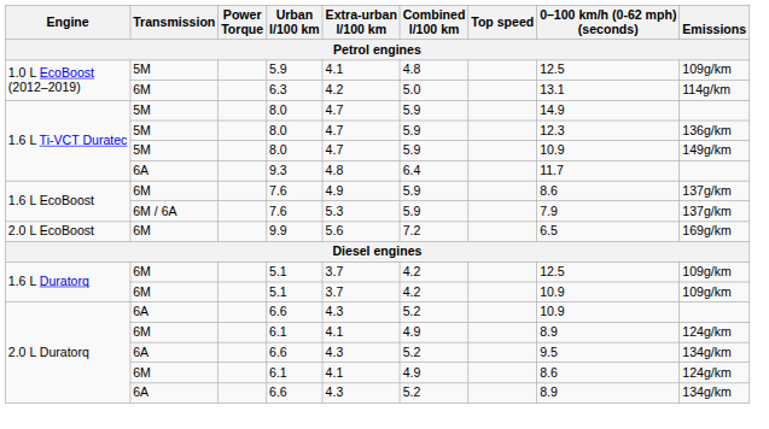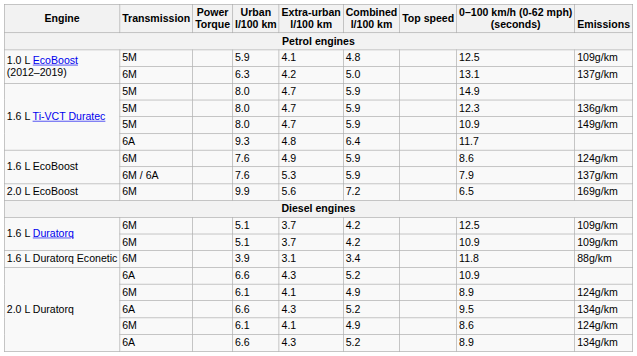 <table class="wikitable">
 <tr>
 <th>Engine</th>
 <th>Transmission</th>
 <th>Power<br>Torque</th>
 <th>Urban<br>l/100 km</th>
 <th>Extra-urban<br>l/100 km</th>
 <th>Combined<br>l/100 km</th>
 <th>Top speed</th>
 <th>0–100 km/h (0-62 mph)<br>(seconds)</th>
 <th><br>Emissions</th>
 </tr>
 <tr>
 <th colspan="9">Petrol engines</th>
 </tr>
 <tr>
 <td rowspan="2">1.0 L <a href='#'>EcoBoost</a><br>(2012–2019)</td>
 <td>5M</td>
 <td><br></td>
 <td>5.9</td>
 <td>4.1</td>
 <td>4.8</td>
 <td></td>
 <td>12.5</td>
 <td>109g/km</td>
 </tr>
 <tr>
 <td>6M</td>
 <td><br></td>
 <td>6.3</td>
 <td>4.2</td>
 <td>5.0</td>
 <td></td>
 <td>13.1</td>
-<td>114g/km</td>
+<td>137g/km</td>
 </tr>
 <tr>
 <td rowspan="4">1.6 L <a href='#'>Ti-VCT Duratec</a></td>
 <td>5M</td>
 <td><br></td>
 <td>8.0</td>
 <td>4.7</td>
 <td>5.9</td>
 <td></td>
 <td>14.9</td>
 <td></td>
 </tr>
 <tr>
 <td>5M</td>
 <td><br></td>
 <td>8.0</td>
 <td>4.7</td>
 <td>5.9</td>
 <td></td>
 <td>12.3</td>
 <td>136g/km</td>
 </tr>
 <tr>
 <td>5M</td>
 <td><br></td>
 <td>8.0</td>
 <td>4.7</td>
 <td>5.9</td>
 <td></td>
 <td>10.9</td>
 <td>149g/km</td>
 </tr>
 <tr>
 <td>6A</td>
 <td><br></td>
 <td>9.3</td>
 <td>4.8</td>
 <td>6.4</td>
 <td></td>
 <td>11.7</td>
 <td></td>
 </tr>
 <tr>
 <td rowspan="2">1.6 L EcoBoost</td>
 <td>6M</td>
 <td><br></td>
 <td>7.6</td>
 <td>4.9</td>
 <td>5.9</td>
 <td></td>
 <td>8.6</td>
-<td>137g/km</td>
+<td>124g/km</td>
 </tr>
 <tr>
 <td>6M / 6A</td>
 <td><br></td>
 <td>7.6</td>
 <td>5.3</td>
 <td>5.9</td>
 <td></td>
 <td>7.9</td>
 <td>137g/km</td>
 </tr>
 <tr>
 <td>2.0 L EcoBoost</td>
 <td>6M</td>
 <td><br></td>
 <td>9.9</td>
 <td>5.6</td>
 <td>7.2</td>
 <td></td>
 <td>6.5</td>
 <td>169g/km</td>
 </tr>
 <tr>
 <th colspan="9">Diesel engines</th>
 </tr>
 <tr>
 <td rowspan="2">1.6 L <a href='#'>Duratorq</a></td>
 <td>6M</td>
 <td><br></td>
 <td>5.1</td>
 <td>3.7</td>
 <td>4.2</td>
 <td></td>
 <td>12.5</td>
 <td>109g/km</td>
 </tr>
 <tr>
 <td>6M</td>
 <td><br></td>
 <td>5.1</td>
 <td>3.7</td>
 <td>4.2</td>
 <td></td>
 <td>10.9</td>
 <td>109g/km</td>
+</tr>
+<tr>
+<td>1.6 L Duratorq Econetic</td>
+<td>6M</td>
+<td><br></td>
+<td>3.9</td>
+<td>3.1</td>
+<td>3.4</td>
+<td></td>
+<td>11.8</td>
+<td>88g/km</td>
 </tr>
 <tr>
 <td rowspan="5">2.0 L Duratorq</td>
 <td>6A</td>
 <td><br></td>
 <td>6.6</td>
 <td>4.3</td>
 <td>5.2</td>
 <td></td>
 <td>10.9</td>
 <td></td>
 </tr>
 <tr>
 <td>6M</td>
 <td><br></td>
 <td>6.1</td>
 <td>4.1</td>
 <td>4.9</td>
 <td></td>
 <td>8.9</td>
 <td>124g/km</td>
 </tr>
 <tr>
 <td>6A</td>
 <td><br></td>
 <td>6.6</td>
 <td>4.3</td>
 <td>5.2</td>
 <td></td>
 <td>9.5</td>
 <td>134g/km</td>
 </tr>
 <tr>
 <td>6M</td>
 <td><br></td>
 <td>6.1</td>
 <td>4.1</td>
 <td>4.9</td>
 <td></td>
 <td>8.6</td>
 <td>124g/km</td>
 </tr>
 <tr>
 <td>6A</td>
 <td><br></td>
 <td>6.6</td>
 <td>4.3</td>
 <td>5.2</td>
 <td></td>
 <td>8.9</td>
 <td>134g/km</td>
 </tr>
 </table>
